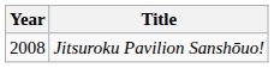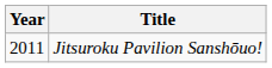 <table class="wikitable">
 <tr>
 <th>Year</th>
 <th>Title</th>
 </tr>
 <tr>
-<td>2008</td>
+<td>2011</td>
 <td><em>Jitsuroku Pavilion Sanshōuo!</em></td>
 </tr>
 </table>
